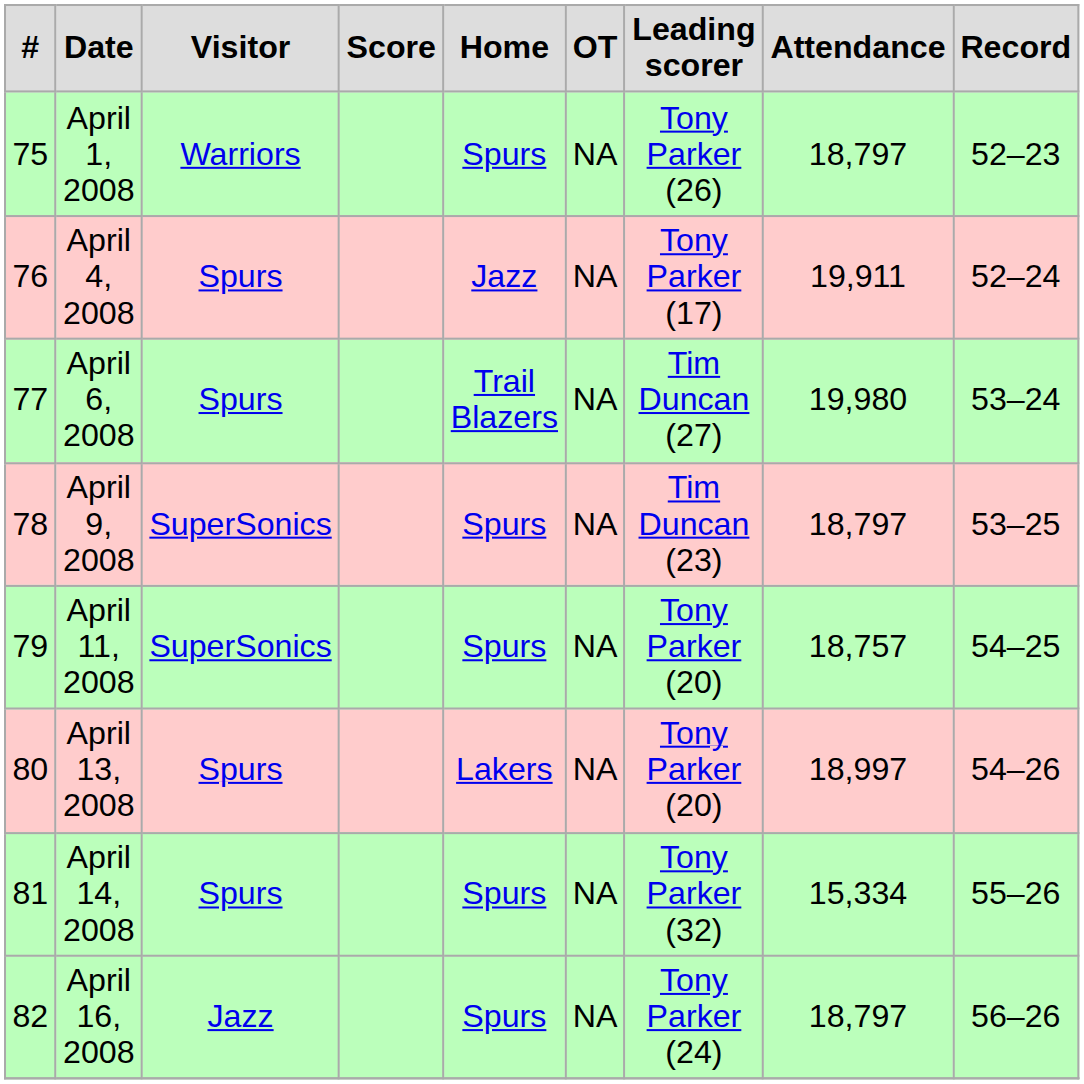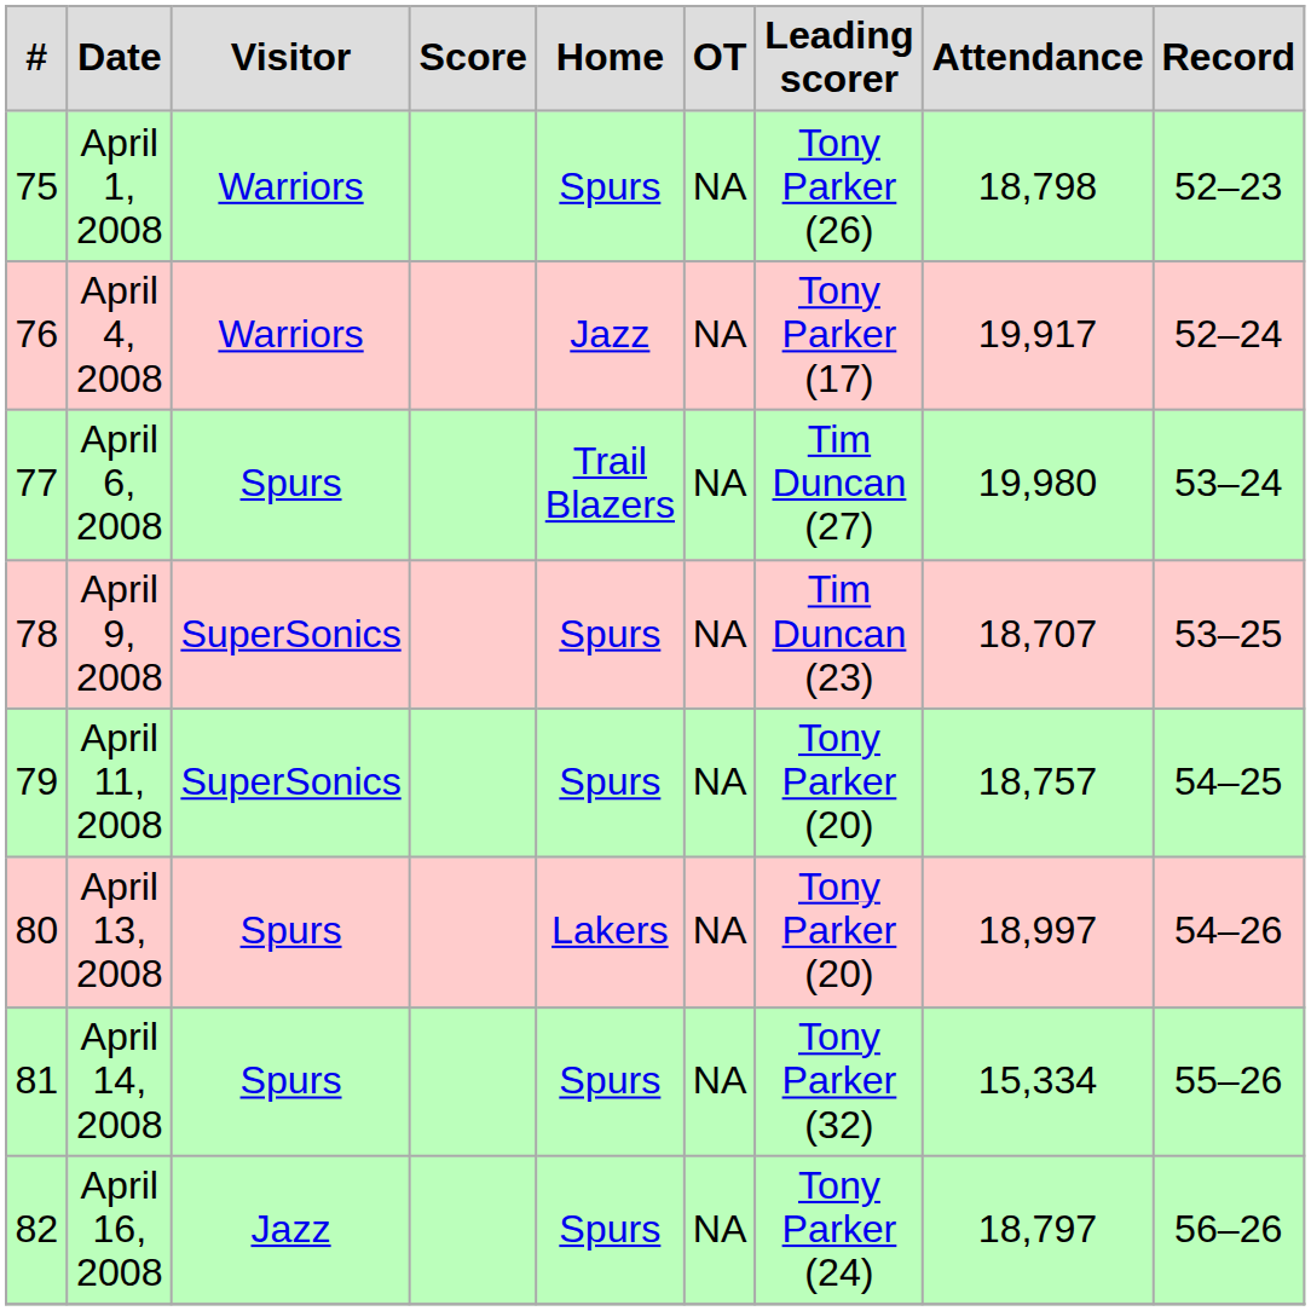 <table class="wikitable" width="80%">
 <tr align="center"  bgcolor="#dddddd">
 <td><strong>#</strong></td>
 <td><strong>Date</strong></td>
 <td><strong>Visitor</strong></td>
 <td><strong>Score</strong></td>
 <td><strong>Home</strong></td>
 <td><strong>OT</strong></td>
 <td><strong>Leading scorer</strong></td>
 <td><strong>Attendance</strong></td>
 <td><strong>Record</strong></td>
 </tr>
 <tr align="center" bgcolor="#bbffbb">
 <td>75</td>
 <td>April 1, 2008</td>
 <td><a href='#'>Warriors</a></td>
 <td></td>
 <td><a href='#'>Spurs</a></td>
 <td>NA</td>
 <td><a href='#'>Tony Parker</a> (26)</td>
-<td>18,797</td>
+<td>18,798</td>
 <td>52–23</td>
 </tr>
 <tr align="center" bgcolor="#ffcccc">
 <td>76</td>
 <td>April 4, 2008</td>
-<td><a href='#'>Spurs</a></td>
+<td><a href='#'>Warriors</a></td>
 <td></td>
 <td><a href='#'>Jazz</a></td>
 <td>NA</td>
 <td><a href='#'>Tony Parker</a> (17)</td>
-<td>19,911</td>
+<td>19,917</td>
 <td>52–24</td>
 </tr>
 <tr align="center" bgcolor="#bbffbb">
 <td>77</td>
 <td>April 6, 2008</td>
 <td><a href='#'>Spurs</a></td>
 <td></td>
 <td><a href='#'>Trail Blazers</a></td>
 <td>NA</td>
 <td><a href='#'>Tim Duncan</a> (27)</td>
 <td>19,980</td>
 <td>53–24</td>
 </tr>
 <tr align="center" bgcolor="#ffcccc">
 <td>78</td>
 <td>April 9, 2008</td>
 <td><a href='#'>SuperSonics</a></td>
 <td></td>
 <td><a href='#'>Spurs</a></td>
 <td>NA</td>
 <td><a href='#'>Tim Duncan</a> (23)</td>
-<td>18,797</td>
+<td>18,707</td>
 <td>53–25</td>
 </tr>
 <tr align="center" bgcolor="#bbffbb">
 <td>79</td>
 <td>April 11, 2008</td>
 <td><a href='#'>SuperSonics</a></td>
 <td></td>
 <td><a href='#'>Spurs</a></td>
 <td>NA</td>
 <td><a href='#'>Tony Parker</a> (20)</td>
 <td>18,757</td>
 <td>54–25</td>
 </tr>
 <tr align="center" bgcolor="#ffcccc">
 <td>80</td>
 <td>April 13, 2008</td>
 <td><a href='#'>Spurs</a></td>
 <td></td>
 <td><a href='#'>Lakers</a></td>
 <td>NA</td>
 <td><a href='#'>Tony Parker</a> (20)</td>
 <td>18,997</td>
 <td>54–26</td>
 </tr>
 <tr align="center" bgcolor="#bbffbb">
 <td>81</td>
 <td>April 14, 2008</td>
 <td><a href='#'>Spurs</a></td>
 <td></td>
 <td><a href='#'>Spurs</a></td>
 <td>NA</td>
 <td><a href='#'>Tony Parker</a> (32)</td>
 <td>15,334</td>
 <td>55–26</td>
 </tr>
 <tr align="center" bgcolor="#bbffbb">
 <td>82</td>
 <td>April 16, 2008</td>
 <td><a href='#'>Jazz</a></td>
 <td></td>
 <td><a href='#'>Spurs</a></td>
 <td>NA</td>
 <td><a href='#'>Tony Parker</a> (24)</td>
 <td>18,797</td>
 <td>56–26</td>
 </tr>
 <tr align="center">
 </tr>
 </table>
